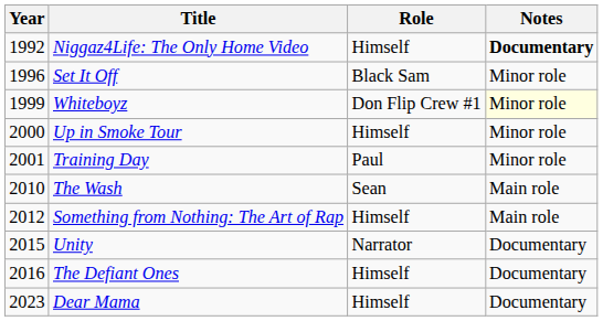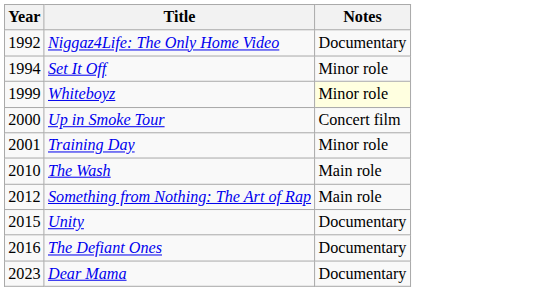 <table class="wikitable">
 <tr>
 <th>Year</th>
 <th>Title</th>
-<th>Role</th>
 <th>Notes</th>
 </tr>
 <tr>
 <td>1992</td>
 <td><em><a href='#'>Niggaz4Life: The Only Home Video</a></em></td>
-<td>Himself</td>
-<td><strong>Documentary</strong></td>
+<td>Documentary</td>
 </tr>
 <tr>
-<td>1996</td>
+<td>1994</td>
 <td><em><a href='#'>Set It Off</a></em></td>
-<td>Black Sam</td>
 <td>Minor role</td>
 </tr>
 <tr>
 <td>1999</td>
 <td><em><a href='#'>Whiteboyz</a></em></td>
-<td>Don Flip Crew #1</td>
 <td style="background: lightyellow;">Minor role</td>
 </tr>
 <tr>
 <td>2000</td>
 <td><em><a href='#'>Up in Smoke Tour</a></em></td>
-<td>Himself</td>
-<td>Minor role</td>
+<td>Concert film</td>
 </tr>
 <tr>
 <td>2001</td>
 <td><em><a href='#'>Training Day</a></em></td>
-<td>Paul</td>
 <td>Minor role</td>
 </tr>
 <tr>
 <td>2010</td>
 <td><em><a href='#'>The Wash</a></em></td>
-<td>Sean</td>
 <td>Main role</td>
 </tr>
 <tr>
 <td>2012</td>
 <td><em><a href='#'>Something from Nothing: The Art of Rap</a></em></td>
-<td>Himself</td>
 <td>Main role</td>
 </tr>
 <tr>
 <td>2015</td>
 <td><em><a href='#'>Unity</a></em></td>
-<td>Narrator</td>
 <td>Documentary</td>
 </tr>
 <tr>
 <td>2016</td>
 <td><em><a href='#'>The Defiant Ones</a></em></td>
-<td>Himself</td>
 <td>Documentary</td>
 </tr>
 <tr>
 <td>2023</td>
 <td><em><a href='#'>Dear Mama</a></em></td>
-<td>Himself</td>
 <td>Documentary</td>
 </tr>
 </table>
